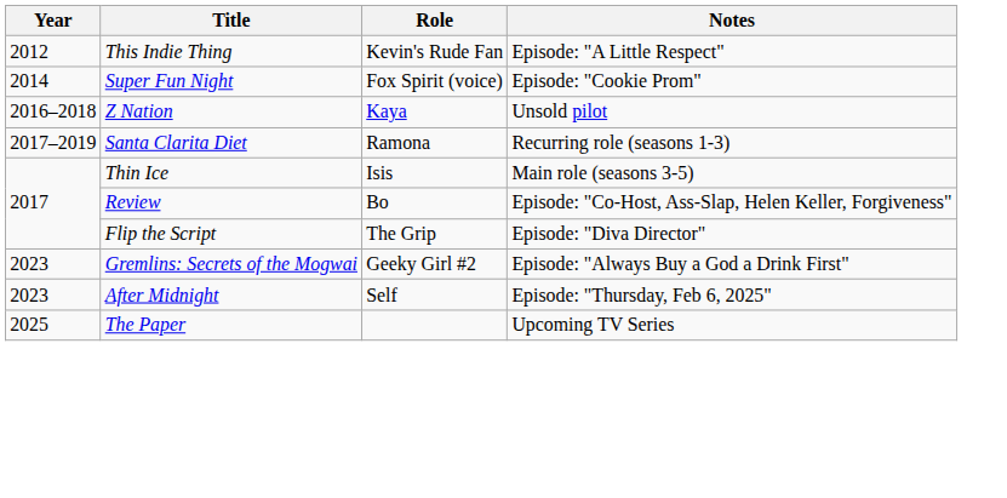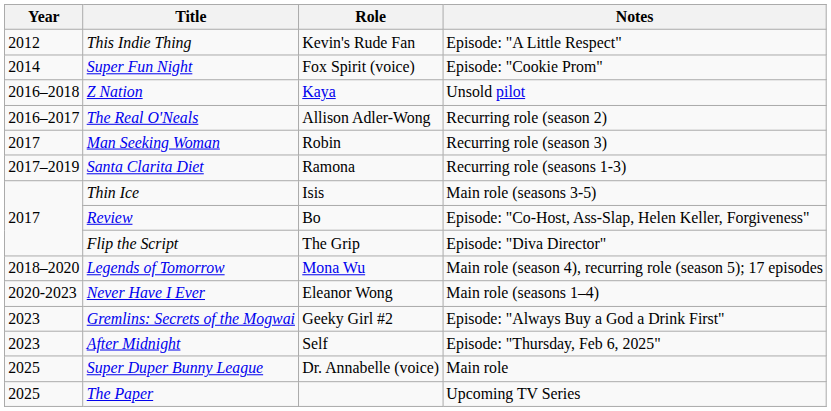 <table class="wikitable sortable">
 <tr>
 <th>Year</th>
 <th>Title</th>
 <th>Role</th>
 <th class="unsortable">Notes</th>
 </tr>
 <tr>
 <td>2012</td>
 <td><em>This Indie Thing</em></td>
 <td>Kevin's Rude Fan</td>
 <td>Episode: "A Little Respect"</td>
 </tr>
 <tr>
 <td>2014</td>
 <td><em><a href='#'>Super Fun Night</a></em></td>
 <td>Fox Spirit (voice)</td>
 <td>Episode: "Cookie Prom"</td>
 </tr>
 <tr>
 <td>2016–2018</td>
 <td><em><a href='#'>Z Nation</a></em></td>
 <td><a href='#'>Kaya</a></td>
 <td>Unsold <a href='#'>pilot</a></td>
 </tr>
 <tr>
+<td>2016–2017</td>
+<td><em><a href='#'>The Real O'Neals</a></em></td>
+<td>Allison Adler-Wong</td>
+<td>Recurring role (season 2)</td>
+</tr>
+<tr>
+<td>2017</td>
+<td><em><a href='#'>Man Seeking Woman</a></em></td>
+<td>Robin</td>
+<td>Recurring role (season 3)</td>
+</tr>
+<tr>
 <td>2017–2019</td>
 <td><em><a href='#'>Santa Clarita Diet</a></em></td>
 <td>Ramona</td>
 <td>Recurring role (seasons 1-3)</td>
 </tr>
 <tr>
 <td rowspan="3">2017</td>
 <td><em>Thin Ice</em></td>
 <td>Isis</td>
 <td>Main role (seasons 3-5)</td>
 </tr>
 <tr>
 <td><em><a href='#'>Review</a></em></td>
 <td>Bo</td>
 <td>Episode: "Co-Host, Ass-Slap, Helen Keller, Forgiveness"</td>
 </tr>
 <tr>
 <td><em>Flip the Script</em></td>
 <td>The Grip</td>
 <td>Episode: "Diva Director"</td>
 </tr>
 <tr>
+<td>2018–2020</td>
+<td><em><a href='#'>Legends of Tomorrow</a></em></td>
+<td><a href='#'>Mona Wu</a></td>
+<td>Main role (season 4), recurring role (season 5); 17 episodes</td>
+</tr>
+<tr>
+<td>2020-2023</td>
+<td><em><a href='#'>Never Have I Ever</a></em></td>
+<td>Eleanor Wong</td>
+<td>Main role (seasons 1–4)</td>
+</tr>
+<tr>
 <td>2023</td>
 <td><em><a href='#'>Gremlins: Secrets of the Mogwai</a></em></td>
 <td>Geeky Girl #2</td>
 <td>Episode: "Always Buy a God a Drink First"</td>
 </tr>
 <tr>
 <td>2023</td>
 <td><em><a href='#'>After Midnight</a></em></td>
 <td>Self</td>
 <td>Episode: "Thursday, Feb 6, 2025"</td>
 </tr>
 <tr>
 <td>2025</td>
+<td><em><a href='#'>Super Duper Bunny League</a></em></td>
+<td>Dr. Annabelle (voice)</td>
+<td>Main role</td>
+</tr>
+<tr>
+<td>2025</td>
 <td><em><a href='#'>The Paper</a></em></td>
 <td></td>
 <td>Upcoming TV Series</td>
 </tr>
 </table>
